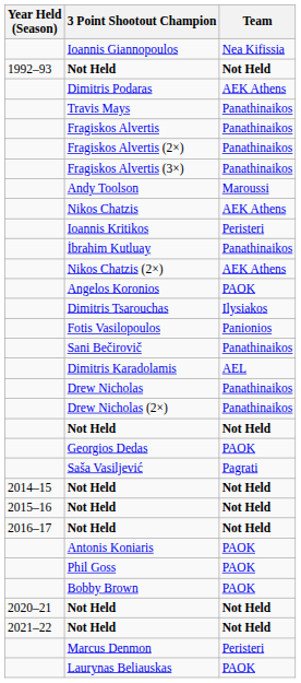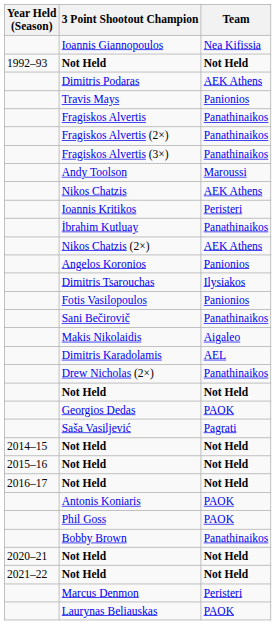 <table class="wikitable">
 <tr>
 <th>Year Held <br>(Season)</th>
 <th>3 Point Shootout Champion</th>
 <th>Team</th>
 </tr>
 <tr>
 <td></td>
 <td> <a href='#'>Ioannis Giannopoulos</a></td>
 <td><a href='#'>Nea Kifissia</a></td>
 </tr>
 <tr>
 <td>1992–93</td>
 <td><div><strong>Not Held</strong></div></td>
 <td><div><strong>Not Held</strong></div></td>
 </tr>
 <tr>
 <td></td>
 <td> <a href='#'>Dimitris Podaras</a></td>
 <td><a href='#'>AEK Athens</a></td>
 </tr>
 <tr>
 <td></td>
 <td> <a href='#'>Travis Mays</a></td>
-<td><a href='#'>Panathinaikos</a></td>
+<td><a href='#'>Panionios</a></td>
 </tr>
 <tr>
 <td></td>
 <td> <a href='#'>Fragiskos Alvertis</a></td>
 <td><a href='#'>Panathinaikos</a></td>
 </tr>
 <tr>
 <td></td>
 <td> <a href='#'>Fragiskos Alvertis</a> (2×)</td>
 <td><a href='#'>Panathinaikos</a></td>
 </tr>
 <tr>
 <td></td>
 <td> <a href='#'>Fragiskos Alvertis</a> (3×)</td>
 <td><a href='#'>Panathinaikos</a></td>
 </tr>
 <tr>
 <td></td>
 <td> <a href='#'>Andy Toolson</a></td>
 <td><a href='#'>Maroussi</a></td>
 </tr>
 <tr>
 <td></td>
 <td> <a href='#'>Nikos Chatzis</a></td>
 <td><a href='#'>AEK Athens</a></td>
 </tr>
 <tr>
 <td></td>
 <td> <a href='#'>Ioannis Kritikos</a></td>
 <td><a href='#'>Peristeri</a></td>
 </tr>
 <tr>
 <td></td>
 <td> <a href='#'>İbrahim Kutluay</a></td>
 <td><a href='#'>Panathinaikos</a></td>
 </tr>
 <tr>
 <td></td>
 <td> <a href='#'>Nikos Chatzis</a> (2×)</td>
 <td><a href='#'>AEK Athens</a></td>
 </tr>
 <tr>
 <td></td>
 <td> <a href='#'>Angelos Koronios</a></td>
-<td><a href='#'>PAOK</a></td>
+<td><a href='#'>Panionios</a></td>
 </tr>
 <tr>
 <td></td>
 <td> <a href='#'>Dimitris Tsarouchas</a></td>
 <td><a href='#'>Ilysiakos</a></td>
 </tr>
 <tr>
 <td></td>
 <td> <a href='#'>Fotis Vasilopoulos</a></td>
 <td><a href='#'>Panionios</a></td>
 </tr>
 <tr>
 <td></td>
 <td> <a href='#'>Sani Bečirovič</a></td>
 <td><a href='#'>Panathinaikos</a></td>
 </tr>
 <tr>
 <td></td>
-<td> <a href='#'>Dimitris Karadolamis</a></td>
-<td><a href='#'>AEL</a></td>
+<td> <a href='#'>Makis Nikolaidis</a></td>
+<td><a href='#'>Aigaleo</a></td>
 </tr>
 <tr>
 <td></td>
-<td> <a href='#'>Drew Nicholas</a></td>
-<td><a href='#'>Panathinaikos</a></td>
+<td> <a href='#'>Dimitris Karadolamis</a></td>
+<td><a href='#'>AEL</a></td>
 </tr>
 <tr>
 <td></td>
 <td> <a href='#'>Drew Nicholas</a> (2×)</td>
 <td><a href='#'>Panathinaikos</a></td>
 </tr>
 <tr>
 <td></td>
 <td><div><strong>Not Held</strong></div></td>
 <td><div><strong>Not Held</strong></div></td>
 </tr>
 <tr>
 <td></td>
 <td> <a href='#'>Georgios Dedas</a></td>
 <td><a href='#'>PAOK</a></td>
 </tr>
 <tr>
 <td></td>
 <td> <a href='#'>Saša Vasiljević</a></td>
 <td><a href='#'>Pagrati</a></td>
 </tr>
 <tr>
 <td>2014–15</td>
 <td><div><strong>Not Held</strong></div></td>
 <td><div><strong>Not Held</strong></div></td>
 </tr>
 <tr>
 <td>2015–16</td>
 <td><div><strong>Not Held</strong></div></td>
 <td><div><strong>Not Held</strong></div></td>
 </tr>
 <tr>
 <td>2016–17</td>
 <td><div><strong>Not Held</strong></div></td>
 <td><div><strong>Not Held</strong></div></td>
 </tr>
 <tr>
 <td></td>
 <td> <a href='#'>Antonis Koniaris</a></td>
 <td><a href='#'>PAOK</a></td>
 </tr>
 <tr>
 <td></td>
 <td> <a href='#'>Phil Goss</a></td>
 <td><a href='#'>PAOK</a></td>
 </tr>
 <tr>
 <td></td>
 <td> <a href='#'>Bobby Brown</a></td>
-<td><a href='#'>PAOK</a></td>
+<td><a href='#'>Panathinaikos</a></td>
 </tr>
 <tr>
 <td>2020–21</td>
 <td><div><strong>Not Held</strong></div></td>
 <td><div><strong>Not Held</strong></div></td>
 </tr>
 <tr>
 <td>2021–22</td>
 <td><div><strong>Not Held</strong></div></td>
 <td><div><strong>Not Held</strong></div></td>
 </tr>
 <tr>
 <td></td>
 <td> <a href='#'>Marcus Denmon</a></td>
 <td><a href='#'>Peristeri</a></td>
 </tr>
 <tr>
 <td></td>
 <td> <a href='#'>Laurynas Beliauskas</a></td>
 <td><a href='#'>PAOK</a></td>
 </tr>
 </table>
